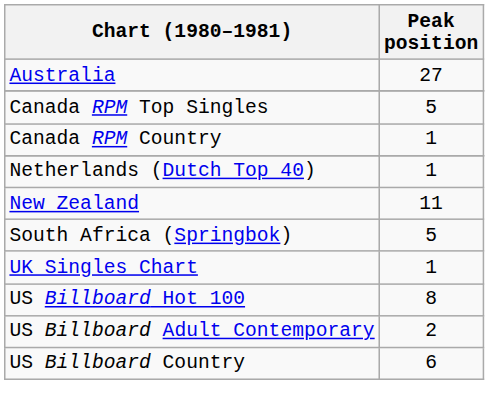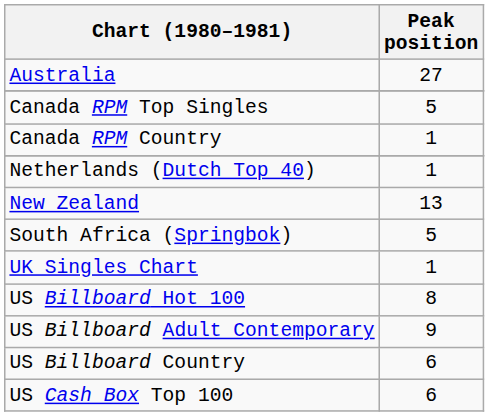 <table class="wikitable sortable">
 <tr>
 <th>Chart (1980–1981)</th>
 <th>Peak<br>position</th>
 </tr>
 <tr>
 <td><a href='#'>Australia</a></td>
 <td style="text-align:center;">27</td>
 </tr>
 <tr>
 </tr>
 <tr>
 <td>Canada <a href='#'><em>RPM</em></a> Top Singles</td>
 <td style="text-align:center;">5</td>
 </tr>
 <tr>
 <td>Canada <a href='#'><em>RPM</em></a> Country</td>
 <td style="text-align:center;">1</td>
 </tr>
 <tr>
 </tr>
 <tr>
 <td>Netherlands (<a href='#'>Dutch Top 40</a>)</td>
 <td style="text-align:center;">1</td>
 </tr>
 <tr>
 <td><a href='#'>New Zealand</a></td>
-<td style="text-align:center;">11</td>
+<td style="text-align:center;">13</td>
 </tr>
 <tr>
 <td>South Africa (<a href='#'>Springbok</a>)</td>
 <td align="center">5</td>
 </tr>
 <tr>
 <td><a href='#'>UK Singles Chart</a></td>
 <td style="text-align:center;">1</td>
 </tr>
 <tr>
 <td>US <a href='#'><em>Billboard</em> Hot 100</a></td>
 <td style="text-align:center;">8</td>
 </tr>
 <tr>
 <td>US <em>Billboard</em> <a href='#'>Adult Contemporary</a></td>
-<td style="text-align:center;">2</td>
+<td style="text-align:center;">9</td>
 </tr>
 <tr>
 <td>US <em>Billboard</em> Country</td>
 <td style="text-align:center;">6</td>
 </tr>
+<tr>
+<td>US <em><a href='#'>Cash Box</a></em> Top 100</td>
+<td style="text-align:center;">6</td>
+</tr>
 </table>
